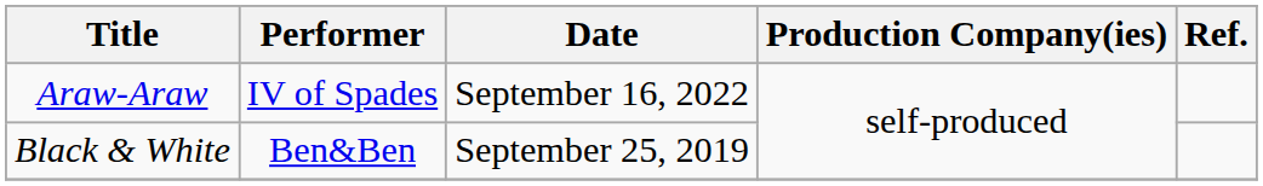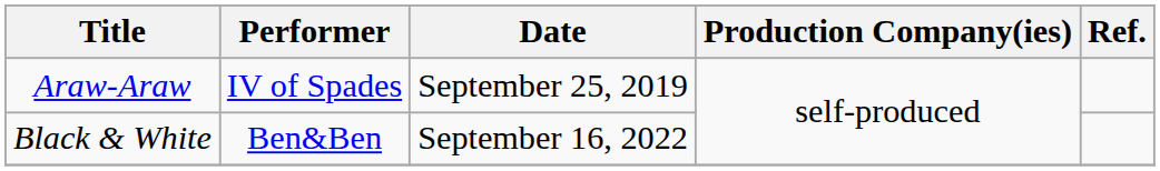 <table class="wikitable"  style="text-align:center">
 <tr>
 <th>Title</th>
 <th>Performer</th>
 <th>Date</th>
 <th>Production Company(ies)</th>
 <th>Ref.</th>
 </tr>
 <tr>
 <td><em><a href='#'>Araw-Araw</a></em></td>
 <td><a href='#'>IV of Spades</a></td>
-<td>September 16, 2022</td>
+<td>September 25, 2019</td>
 <td rowspan="2">self-produced</td>
 <td></td>
 </tr>
 <tr>
 <td><em>Black & White</em></td>
 <td><a href='#'>Ben&Ben</a></td>
-<td>September 25, 2019</td>
+<td>September 16, 2022</td>
 <td></td>
 </tr>
 <tr>
 </tr>
 </table>
